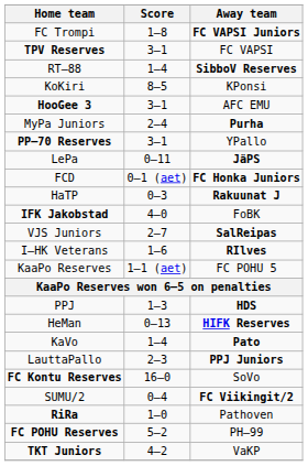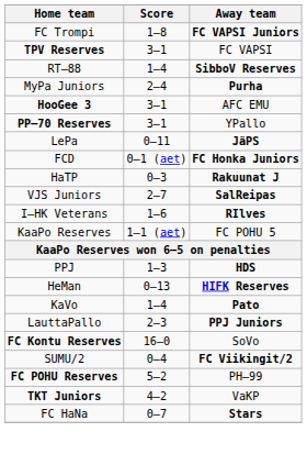 <table class="wikitable" style="text-align: center">
 <tr>
 </tr>
 <tr>
 <th>Home team</th>
 <th>Score</th>
 <th>Away team</th>
 </tr>
 <tr>
 <td>FC Trompi</td>
 <td>1–8</td>
 <td><strong>FC VAPSI Juniors</strong></td>
 </tr>
 <tr>
 <td><strong>TPV Reserves</strong></td>
 <td>3–1</td>
 <td>FC VAPSI</td>
 </tr>
 <tr>
 <td>RT–88</td>
 <td>1–4</td>
 <td><strong>SibboV Reserves</strong></td>
 </tr>
 <tr>
-<td>KoKiri</td>
-<td>8–5</td>
-<td>KPonsi</td>
+<td>MyPa Juniors</td>
+<td>2–4</td>
+<td><strong>Purha</strong></td>
 </tr>
 <tr>
 <td><strong>HooGee 3</strong></td>
 <td>3–1</td>
 <td>AFC EMU</td>
-</tr>
-<tr>
-<td>MyPa Juniors</td>
-<td>2–4</td>
-<td><strong>Purha</strong></td>
 </tr>
 <tr>
 <td><strong>PP–70 Reserves</strong></td>
 <td>3–1</td>
 <td>YPallo</td>
 </tr>
 <tr>
 <td>LePa</td>
 <td>0–11</td>
 <td><strong>JäPS</strong></td>
 </tr>
 <tr>
 <td>FCD</td>
 <td>0–1 (<a href='#'>aet</a>)</td>
 <td><strong>FC Honka Juniors</strong></td>
 </tr>
 <tr>
 <td>HaTP</td>
 <td>0–3</td>
 <td><strong>Rakuunat J</strong></td>
-</tr>
-<tr>
-<td><strong>IFK Jakobstad</strong></td>
-<td>4–0</td>
-<td>FoBK</td>
 </tr>
 <tr>
 <td>VJS Juniors</td>
 <td>2–7</td>
 <td><strong>SalReipas</strong></td>
 </tr>
 <tr>
 <td>I–HK Veterans</td>
 <td>1–6</td>
 <td><strong>RIlves</strong></td>
 </tr>
 <tr>
 <td>KaaPo Reserves</td>
 <td>1–1 (<a href='#'>aet</a>)</td>
 <td>FC POHU 5</td>
 </tr>
 <tr>
 <th colspan=3>KaaPo Reserves won 6–5 on penalties</th>
 </tr>
 <tr>
 <td>PPJ</td>
 <td>1–3</td>
 <td><strong>HDS</strong></td>
 </tr>
 <tr>
 <td>HeMan</td>
 <td>0–13</td>
 <td><strong><a href='#'>HIFK</a> Reserves</strong></td>
 </tr>
 <tr>
 <td>KaVo</td>
 <td>1–4</td>
 <td><strong>Pato</strong></td>
 </tr>
 <tr>
 <td>LauttaPallo</td>
 <td>2–3</td>
 <td><strong>PPJ Juniors</strong></td>
 </tr>
 <tr>
 <td><strong>FC Kontu Reserves</strong></td>
 <td>16–0</td>
 <td>SoVo</td>
 </tr>
 <tr>
 <td>SUMU/2</td>
 <td>0–4</td>
 <td><strong>FC Viikingit/2</strong></td>
 </tr>
 <tr>
-<td><strong>RiRa</strong></td>
-<td>1–0</td>
-<td>Pathoven</td>
-</tr>
-<tr>
 <td><strong>FC POHU Reserves</strong></td>
 <td>5–2</td>
 <td>PH–99</td>
 </tr>
 <tr>
 <td><strong>TKT Juniors</strong></td>
 <td>4–2</td>
 <td>VaKP</td>
 </tr>
 <tr>
+<td>FC HaNa</td>
+<td>0–7</td>
+<td><strong>Stars</strong></td>
+</tr>
+<tr>
 </tr>
 </table>
